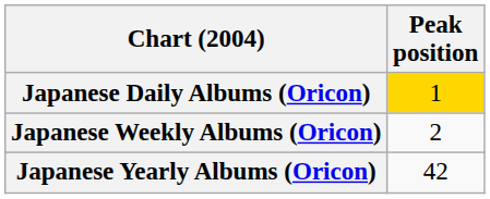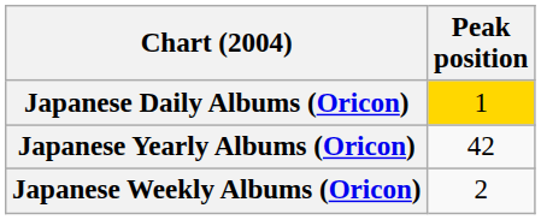 <table class="wikitable sortable plainrowheaders">
 <tr>
 <th>Chart (2004)</th>
 <th>Peak<br>position</th>
 </tr>
 <tr>
 <th scope="row">Japanese Daily Albums (<a href='#'>Oricon</a>)</th>
 <td align="center" style="background: gold;">1</td>
 </tr>
 <tr>
+<th scope="row">Japanese Yearly Albums (<a href='#'>Oricon</a>)</th>
+<td align="center">42</td>
+</tr>
+<tr>
 <th scope="row">Japanese Weekly Albums (<a href='#'>Oricon</a>)</th>
 <td align="center">2</td>
 </tr>
-<tr>
-<th scope="row">Japanese Yearly Albums (<a href='#'>Oricon</a>)</th>
-<td align="center">42</td>
-</tr>
 </table>
